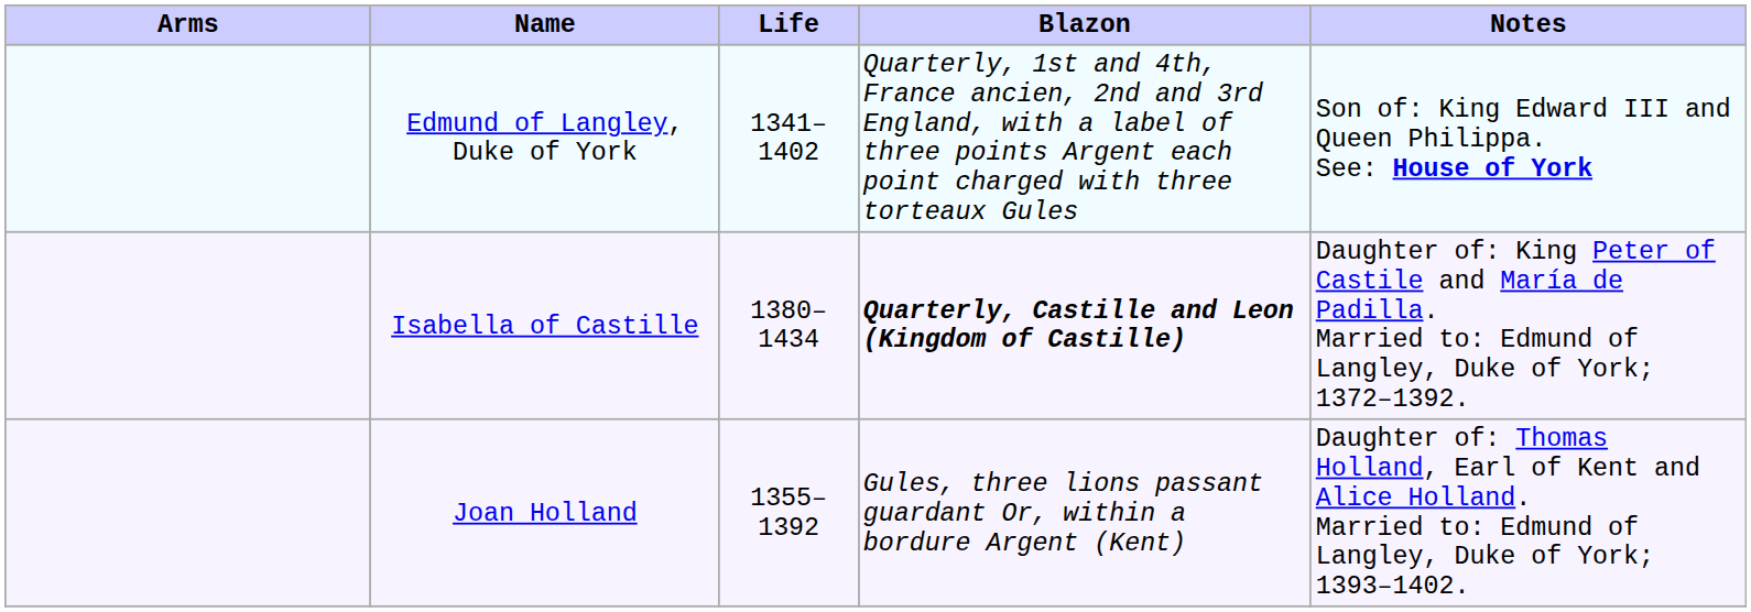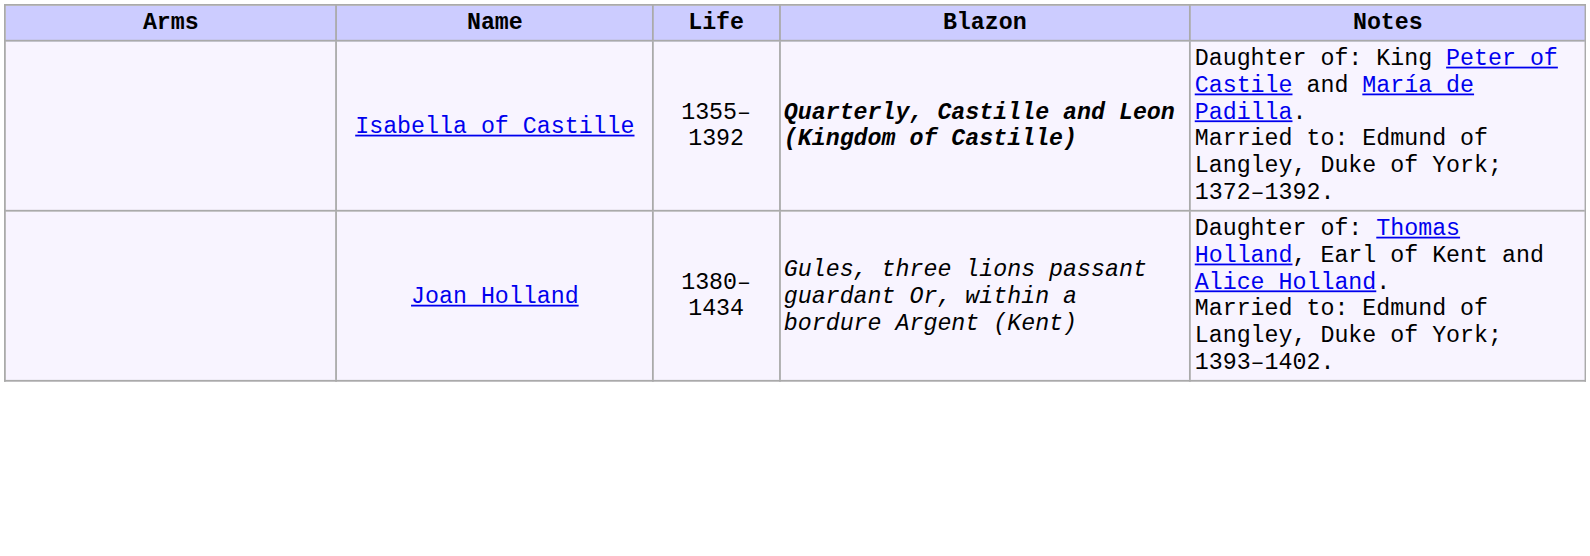 <table width="100%" border="1" cellpadding="2" cellspacing="0" style="margin: 0.5em 0.3em 0.5em 0; background: #f9f9f9; border: 1px #aaa solid; border-collapse: collapse;">
 <tr>
 <th width="21%" bgcolor = "#ccccff">Arms</th>
 <th width="20%" bgcolor = "#ccccff">Name</th>
 <th width="8%" bgcolor = "#ccccff">Life</th>
 <th width="26%" bgcolor = "#ccccff">Blazon</th>
 <th width="26%" bgcolor = "#ccccff">Notes</th>
 </tr>
-<tr bgcolor=f0fcff>
-<td align="center"></td>
-<td align="center"><a href='#'>Edmund of Langley</a>, Duke of York</td>
-<td align="center">1341–1402</td>
-<td><em>Quarterly, 1st and 4th, France ancien, 2nd and 3rd England, with a label of three points Argent each point charged with three torteaux Gules</em></td>
-<td>Son of: King Edward III and Queen Philippa.<br>See: <strong><a href='#'>House of York</a></strong></td>
-</tr>
 <tr bgcolor=f8f4ff>
 <td align="center"></td>
 <td align="center"><a href='#'>Isabella of Castille</a></td>
-<td align="center">1380–1434</td>
+<td align="center">1355–1392</td>
 <td><strong><em>Quarterly, Castille and Leon (Kingdom of Castille)</em></strong></td>
 <td>Daughter of: King <a href='#'>Peter of Castile</a> and <a href='#'>María de Padilla</a>.<br>Married to: Edmund of Langley, Duke of York; 1372–1392.</td>
 </tr>
 <tr bgcolor=f8f4ff>
 <td align="center"></td>
 <td align="center"><a href='#'>Joan Holland</a></td>
-<td align="center">1355–1392</td>
+<td align="center">1380–1434</td>
 <td><em>Gules, three lions passant guardant Or, within a bordure Argent (Kent)</em></td>
 <td>Daughter of: <a href='#'>Thomas Holland</a>, Earl of Kent and <a href='#'>Alice Holland</a>.<br>Married to: Edmund of Langley, Duke of York; 1393–1402.</td>
 </tr>
 </table>
